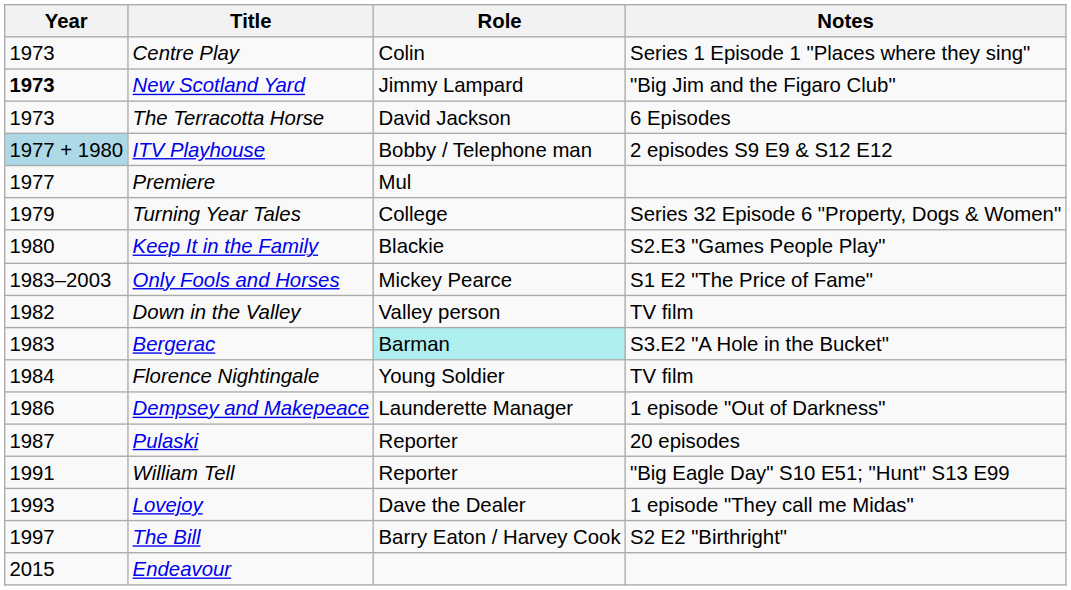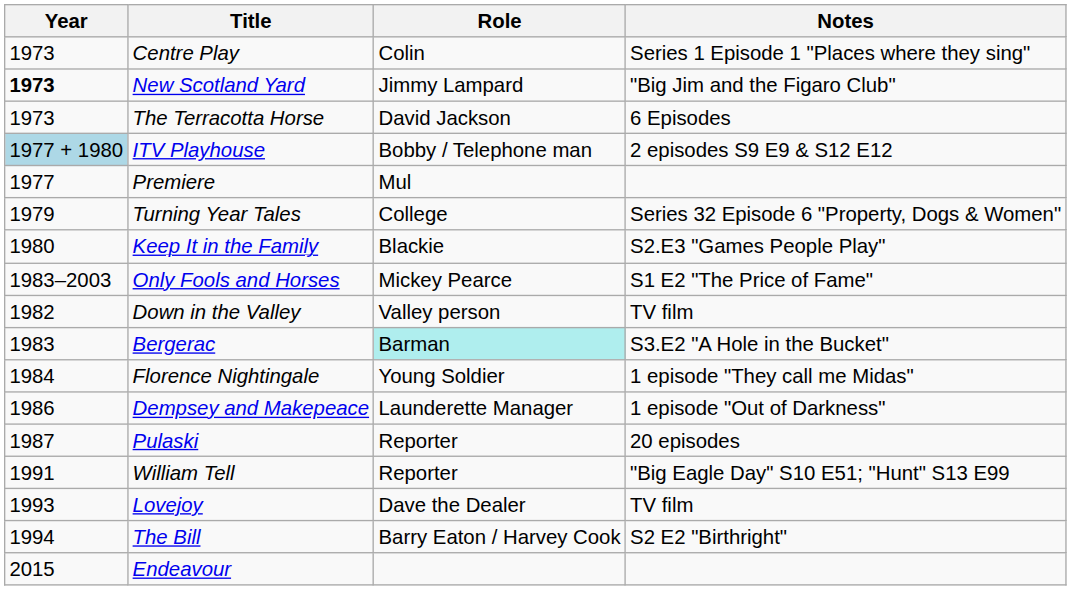 <table class="wikitable" style="font-size:95%">
 <tr style="text-align:center;">
 <th>Year</th>
 <th>Title</th>
 <th>Role</th>
 <th>Notes</th>
 </tr>
 <tr>
 <td>1973</td>
 <td><em>Centre Play</em></td>
 <td>Colin</td>
 <td>Series 1 Episode 1 "Places where they sing"</td>
 </tr>
 <tr>
 <td><strong>1973</strong></td>
 <td><em><a href='#'>New Scotland Yard</a></em></td>
 <td>Jimmy Lampard</td>
 <td>"Big Jim and the Figaro Club"</td>
 </tr>
 <tr>
 <td>1973</td>
 <td><em>The Terracotta Horse</em></td>
 <td>David Jackson</td>
 <td>6 Episodes</td>
 </tr>
 <tr>
 <td style="background: lightblue;">1977 + 1980</td>
 <td><em><a href='#'>ITV Playhouse</a></em></td>
 <td>Bobby / Telephone man</td>
 <td>2 episodes S9 E9 & S12 E12</td>
 </tr>
 <tr>
 <td>1977</td>
 <td><em>Premiere</em></td>
 <td>Mul</td>
 <td></td>
 </tr>
 <tr>
 <td>1979</td>
 <td><em>Turning Year Tales</em></td>
 <td>College</td>
 <td>Series 32 Episode 6 "Property, Dogs & Women"</td>
 </tr>
 <tr>
 <td>1980</td>
 <td><em><a href='#'>Keep It in the Family</a></em></td>
 <td>Blackie</td>
 <td>S2.E3 "Games People Play"</td>
 </tr>
 <tr>
 <td>1983–2003</td>
 <td><em><a href='#'>Only Fools and Horses</a></em></td>
 <td>Mickey Pearce</td>
 <td>S1 E2  "The Price of Fame"</td>
 </tr>
 <tr>
 <td>1982</td>
 <td><em>Down in the Valley</em></td>
 <td>Valley person</td>
 <td>TV film</td>
 </tr>
 <tr>
 <td>1983</td>
 <td><em><a href='#'>Bergerac</a></em></td>
 <td style="background: paleturquoise;">Barman</td>
 <td>S3.E2 "A Hole in the Bucket"</td>
 </tr>
 <tr>
 <td>1984</td>
 <td><em>Florence Nightingale</em></td>
 <td>Young Soldier</td>
-<td>TV film</td>
+<td>1 episode "They call me Midas"</td>
 </tr>
 <tr>
 <td>1986</td>
 <td><em><a href='#'>Dempsey and Makepeace</a></em></td>
 <td>Launderette Manager</td>
 <td>1 episode "Out of Darkness"</td>
 </tr>
 <tr>
 <td>1987</td>
 <td><em><a href='#'>Pulaski</a></em></td>
 <td>Reporter</td>
 <td>20 episodes</td>
 </tr>
 <tr>
 <td>1991</td>
 <td><em>William Tell</em></td>
 <td>Reporter</td>
 <td>"Big Eagle Day" S10 E51; "Hunt" S13 E99</td>
 </tr>
 <tr>
 <td>1993</td>
 <td><em><a href='#'>Lovejoy</a></em></td>
 <td>Dave the Dealer</td>
-<td>1 episode "They call me Midas"</td>
+<td>TV film</td>
 </tr>
 <tr>
-<td>1997</td>
+<td>1994</td>
 <td><em><a href='#'>The Bill</a></em></td>
 <td>Barry Eaton / Harvey Cook</td>
 <td>S2 E2  "Birthright"</td>
 </tr>
 <tr>
 <td>2015</td>
 <td><em><a href='#'>Endeavour</a></em></td>
 <td></td>
 <td></td>
 </tr>
 </table>
